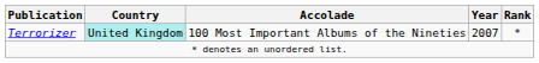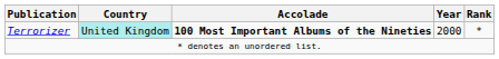 <table class="wikitable">
 <tr>
 <th>Publication</th>
 <th>Country</th>
 <th>Accolade</th>
 <th>Year</th>
 <th>Rank</th>
 </tr>
 <tr>
 <td><em><a href='#'>Terrorizer</a></em></td>
 <td style="background: paleturquoise;">United Kingdom</td>
-<td>100 Most Important Albums of the Nineties</td>
-<td>2007</td>
+<td><strong>100 Most Important Albums of the Nineties</strong></td>
+<td>2000</td>
 <td style="text-align:center;">*</td>
 </tr>
 <tr class="sortbottom">
 <td colspan=6 style=font-size:8pt; align=center>* denotes an unordered list.</td>
 </tr>
 </table>
